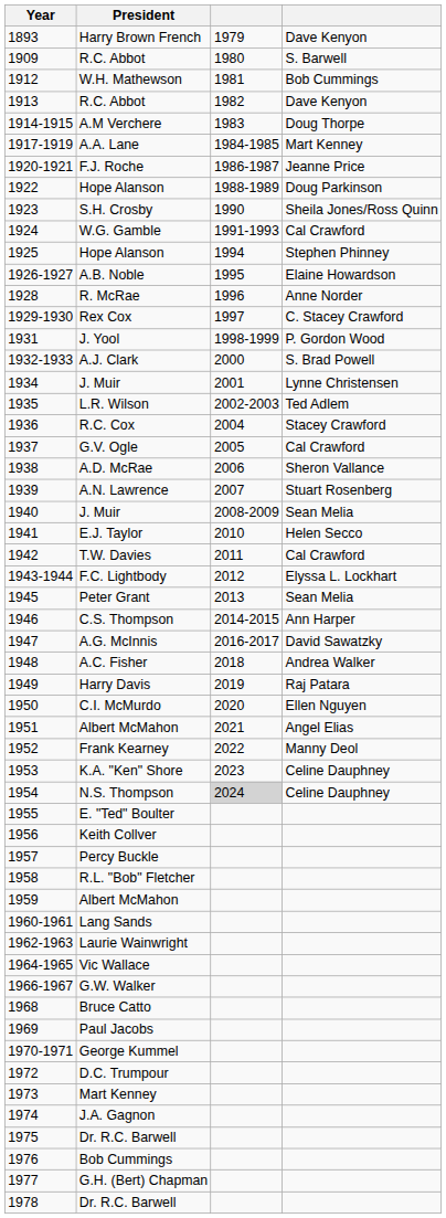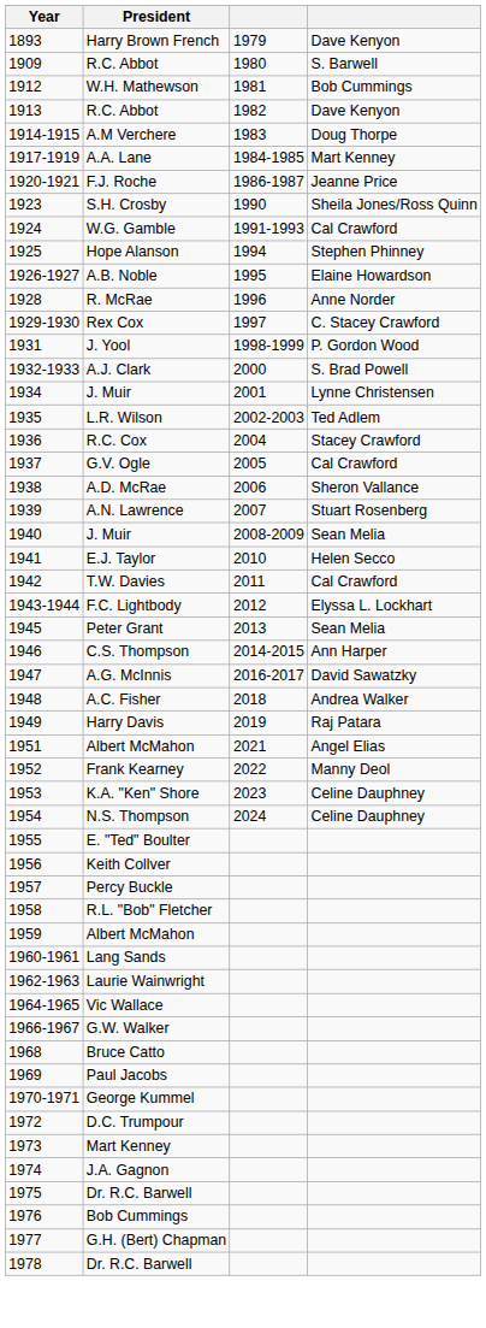 <table class="wikitable">
 <tr>
 <th>Year</th>
 <th>President</th>
 <th></th>
 <th></th>
 </tr>
 <tr>
 <td>1893</td>
 <td>Harry Brown French</td>
 <td>1979</td>
 <td>Dave Kenyon</td>
 </tr>
 <tr>
 <td>1909</td>
 <td>R.C. Abbot</td>
 <td>1980</td>
 <td>S. Barwell</td>
 </tr>
 <tr>
 <td>1912</td>
 <td>W.H. Mathewson</td>
 <td>1981</td>
 <td>Bob Cummings</td>
 </tr>
 <tr>
 <td>1913</td>
 <td>R.C. Abbot</td>
 <td>1982</td>
 <td>Dave Kenyon</td>
 </tr>
 <tr>
 <td>1914-1915</td>
 <td>A.M Verchere</td>
 <td>1983</td>
 <td>Doug Thorpe</td>
 </tr>
 <tr>
 <td>1917-1919</td>
 <td>A.A. Lane</td>
 <td>1984-1985</td>
 <td>Mart Kenney</td>
 </tr>
 <tr>
 <td>1920-1921</td>
 <td>F.J. Roche</td>
 <td>1986-1987</td>
 <td>Jeanne Price</td>
-</tr>
-<tr>
-<td>1922</td>
-<td>Hope Alanson</td>
-<td>1988-1989</td>
-<td>Doug Parkinson</td>
 </tr>
 <tr>
 <td>1923</td>
 <td>S.H. Crosby</td>
 <td>1990</td>
 <td>Sheila Jones/Ross Quinn</td>
 </tr>
 <tr>
 <td>1924</td>
 <td>W.G. Gamble</td>
 <td>1991-1993</td>
 <td>Cal Crawford</td>
 </tr>
 <tr>
 <td>1925</td>
 <td>Hope Alanson</td>
 <td>1994</td>
 <td>Stephen Phinney</td>
 </tr>
 <tr>
 <td>1926-1927</td>
 <td>A.B. Noble</td>
 <td>1995</td>
 <td>Elaine Howardson</td>
 </tr>
 <tr>
 <td>1928</td>
 <td>R. McRae</td>
 <td>1996</td>
 <td>Anne Norder</td>
 </tr>
 <tr>
 <td>1929-1930</td>
 <td>Rex Cox</td>
 <td>1997</td>
 <td>C. Stacey Crawford</td>
 </tr>
 <tr>
 <td>1931</td>
 <td>J. Yool</td>
 <td>1998-1999</td>
 <td>P. Gordon Wood</td>
 </tr>
 <tr>
 <td>1932-1933</td>
 <td>A.J. Clark</td>
 <td>2000</td>
 <td>S. Brad Powell</td>
 </tr>
 <tr>
 <td>1934</td>
 <td>J. Muir</td>
 <td>2001</td>
 <td>Lynne Christensen</td>
 </tr>
 <tr>
 <td>1935</td>
 <td>L.R. Wilson</td>
 <td>2002-2003</td>
 <td>Ted Adlem </td>
 </tr>
 <tr>
 <td>1936</td>
 <td>R.C. Cox</td>
 <td>2004</td>
 <td>Stacey Crawford</td>
 </tr>
 <tr>
 <td>1937</td>
 <td>G.V. Ogle</td>
 <td>2005</td>
 <td>Cal Crawford</td>
 </tr>
 <tr>
 <td>1938</td>
 <td>A.D. McRae</td>
 <td>2006</td>
 <td>Sheron Vallance</td>
 </tr>
 <tr>
 <td>1939</td>
 <td>A.N. Lawrence</td>
 <td>2007</td>
 <td>Stuart Rosenberg</td>
 </tr>
 <tr>
 <td>1940</td>
 <td>J. Muir</td>
 <td>2008-2009</td>
 <td>Sean Melia</td>
 </tr>
 <tr>
 <td>1941</td>
 <td>E.J. Taylor</td>
 <td>2010</td>
 <td>Helen Secco</td>
 </tr>
 <tr>
 <td>1942</td>
 <td>T.W. Davies</td>
 <td>2011</td>
 <td>Cal Crawford</td>
 </tr>
 <tr>
 <td>1943-1944</td>
 <td>F.C. Lightbody</td>
 <td>2012</td>
 <td>Elyssa L. Lockhart</td>
 </tr>
 <tr>
 <td>1945</td>
 <td>Peter Grant</td>
 <td>2013</td>
 <td>Sean Melia</td>
 </tr>
 <tr>
 <td>1946</td>
 <td>C.S. Thompson</td>
 <td>2014-2015</td>
 <td>Ann Harper</td>
 </tr>
 <tr>
 <td>1947</td>
 <td>A.G. McInnis</td>
 <td>2016-2017</td>
 <td>David Sawatzky</td>
 </tr>
 <tr>
 <td>1948</td>
 <td>A.C. Fisher</td>
 <td>2018</td>
 <td>Andrea Walker</td>
 </tr>
 <tr>
 <td>1949</td>
 <td>Harry Davis</td>
 <td>2019</td>
 <td>Raj Patara</td>
 </tr>
 <tr>
-<td>1950</td>
-<td>C.I. McMurdo</td>
-<td>2020</td>
-<td>Ellen Nguyen</td>
-</tr>
-<tr>
 <td>1951</td>
 <td>Albert McMahon</td>
 <td>2021</td>
 <td>Angel Elias</td>
 </tr>
 <tr>
 <td>1952</td>
 <td>Frank Kearney</td>
 <td>2022</td>
 <td>Manny Deol</td>
 </tr>
 <tr>
 <td>1953</td>
 <td>K.A. "Ken" Shore</td>
 <td>2023</td>
 <td>Celine Dauphney</td>
 </tr>
 <tr>
 <td>1954</td>
 <td>N.S. Thompson</td>
-<td style="background: lightgrey;">2024</td>
+<td>2024</td>
 <td>Celine Dauphney</td>
 </tr>
 <tr>
 <td>1955</td>
 <td>E. "Ted" Boulter</td>
 <td></td>
 <td></td>
 </tr>
 <tr>
 <td>1956</td>
 <td>Keith Collver</td>
 <td></td>
 <td></td>
 </tr>
 <tr>
 <td>1957</td>
 <td>Percy Buckle</td>
 <td></td>
 <td></td>
 </tr>
 <tr>
 <td>1958</td>
 <td>R.L. "Bob" Fletcher</td>
 <td></td>
 <td></td>
 </tr>
 <tr>
 <td>1959</td>
 <td>Albert McMahon</td>
 <td></td>
 <td></td>
 </tr>
 <tr>
 <td>1960-1961</td>
 <td>Lang Sands </td>
 <td></td>
 <td></td>
 </tr>
 <tr>
 <td>1962-1963</td>
 <td>Laurie Wainwright</td>
 <td></td>
 <td></td>
 </tr>
 <tr>
 <td>1964-1965</td>
 <td>Vic Wallace</td>
 <td></td>
 <td></td>
 </tr>
 <tr>
 <td>1966-1967</td>
 <td>G.W. Walker</td>
 <td></td>
 <td></td>
 </tr>
 <tr>
 <td>1968</td>
 <td>Bruce Catto</td>
 <td></td>
 <td></td>
 </tr>
 <tr>
 <td>1969</td>
 <td>Paul Jacobs</td>
 <td></td>
 <td></td>
 </tr>
 <tr>
 <td>1970-1971</td>
 <td>George Kummel</td>
 <td></td>
 <td></td>
 </tr>
 <tr>
 <td>1972</td>
 <td>D.C. Trumpour</td>
 <td></td>
 <td></td>
 </tr>
 <tr>
 <td>1973</td>
 <td>Mart Kenney</td>
 <td></td>
 <td></td>
 </tr>
 <tr>
 <td>1974</td>
 <td>J.A. Gagnon</td>
 <td></td>
 <td></td>
 </tr>
 <tr>
 <td>1975</td>
 <td>Dr. R.C. Barwell</td>
 <td></td>
 <td></td>
 </tr>
 <tr>
 <td>1976</td>
 <td>Bob Cummings</td>
 <td></td>
 <td></td>
 </tr>
 <tr>
 <td>1977</td>
 <td>G.H. (Bert) Chapman </td>
 <td></td>
 <td></td>
 </tr>
 <tr>
 <td>1978</td>
 <td>Dr. R.C. Barwell</td>
 <td></td>
 <td></td>
 </tr>
 </table>
